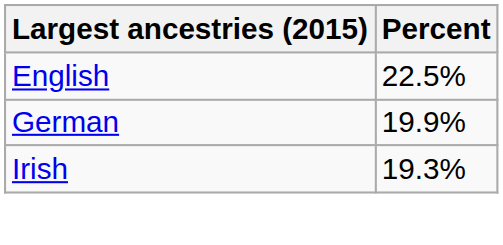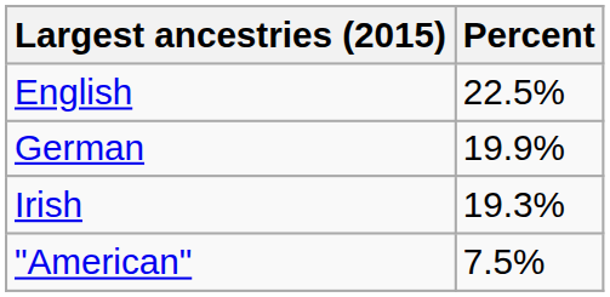 <table class="wikitable sortable collapsible" style="font-size: 90%;">
 <tr>
 <th>Largest ancestries (2015)</th>
 <th>Percent</th>
 </tr>
 <tr>
 <td><a href='#'>English</a> </td>
 <td>22.5%</td>
 </tr>
 <tr>
 <td><a href='#'>German</a> </td>
 <td>19.9%</td>
 </tr>
 <tr>
 <td><a href='#'>Irish</a> </td>
 <td>19.3%</td>
 </tr>
+<tr>
+<td><a href='#'>"American"</a> </td>
+<td>7.5%</td>
+</tr>
 </table>
